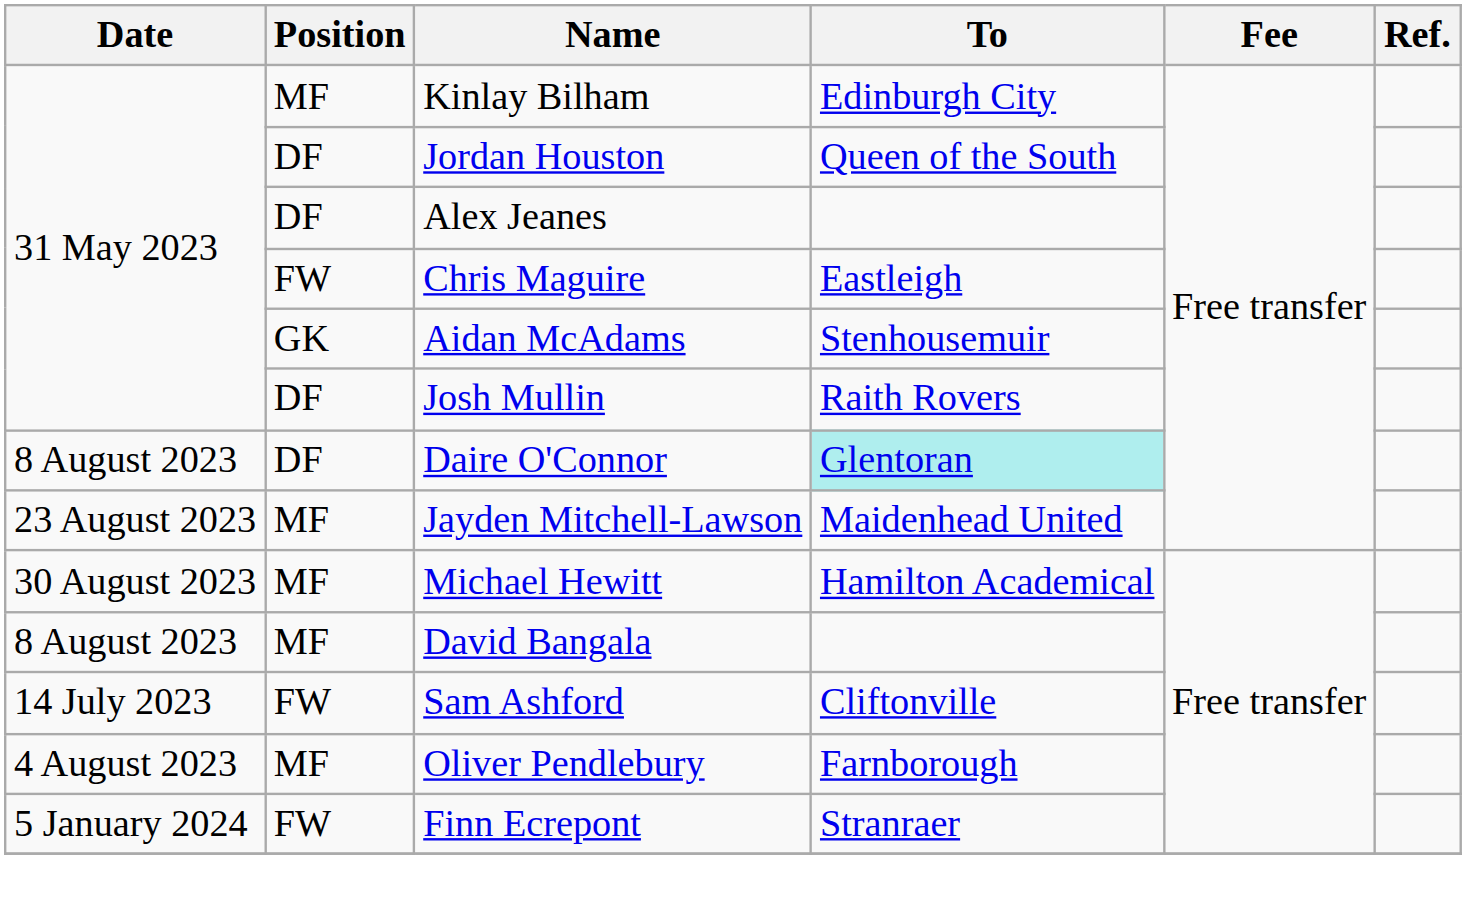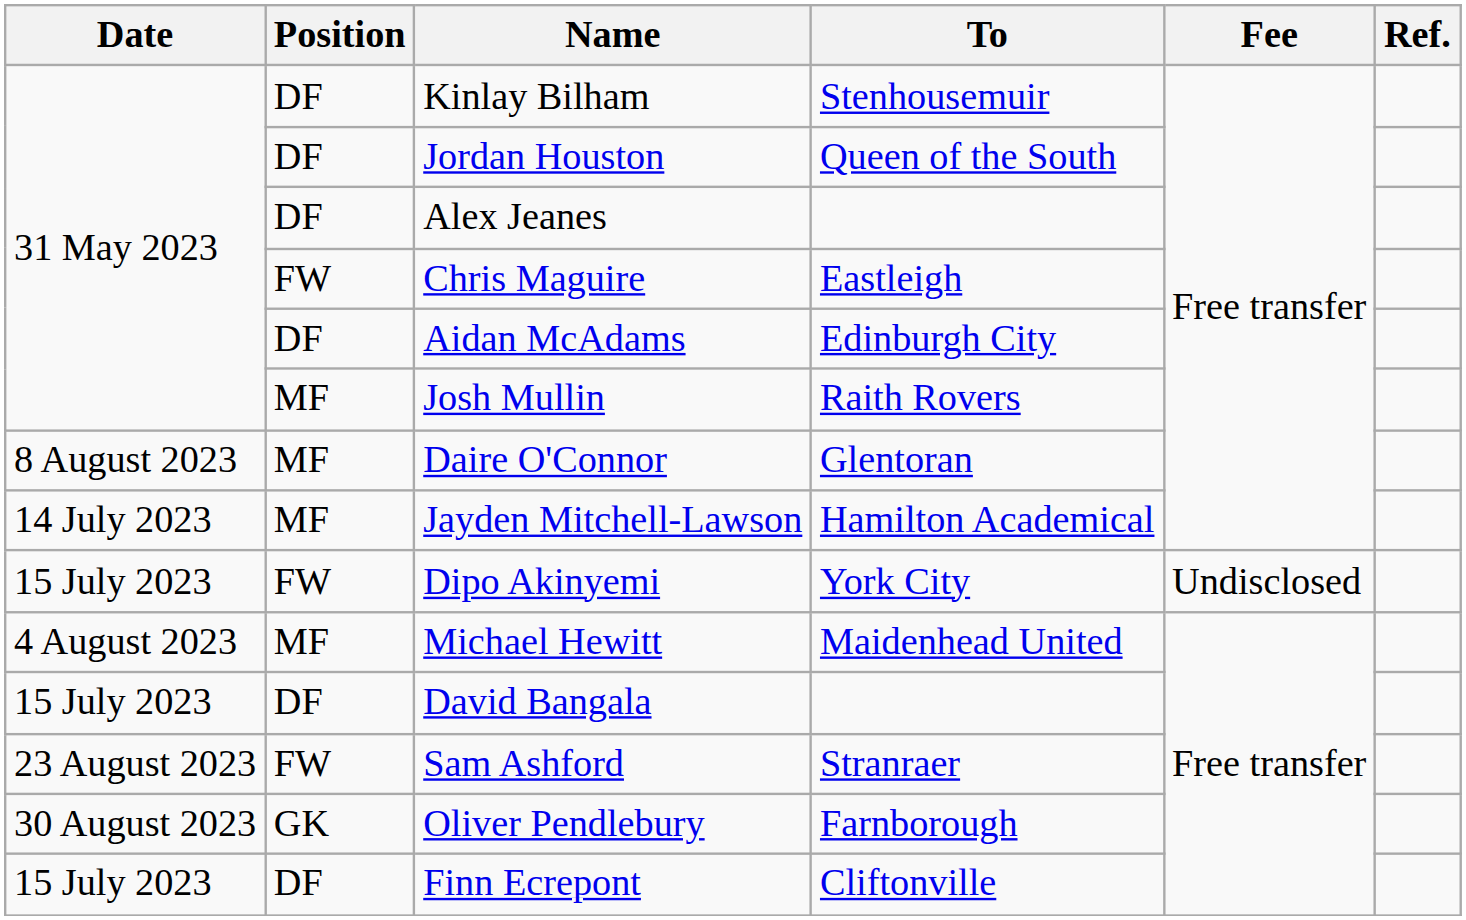 <table class="wikitable">
 <tr>
 <th>Date</th>
 <th>Position</th>
 <th>Name</th>
 <th>To</th>
 <th>Fee</th>
 <th>Ref.</th>
 </tr>
 <tr>
 <td rowspan=6>31 May 2023</td>
-<td>MF</td>
+<td>DF</td>
 <td>Kinlay Bilham</td>
-<td><a href='#'>Edinburgh City</a></td>
+<td><a href='#'>Stenhousemuir</a></td>
 <td rowspan=8>Free transfer</td>
 <td></td>
 </tr>
 <tr>
 <td>DF</td>
 <td><a href='#'>Jordan Houston</a></td>
 <td><a href='#'>Queen of the South</a></td>
 <td></td>
 </tr>
 <tr>
 <td>DF</td>
 <td>Alex Jeanes</td>
 <td></td>
 <td></td>
 </tr>
 <tr>
 <td>FW</td>
 <td><a href='#'>Chris Maguire</a></td>
 <td> <a href='#'>Eastleigh</a></td>
 <td></td>
 </tr>
 <tr>
-<td>GK</td>
+<td>DF</td>
 <td><a href='#'>Aidan McAdams</a></td>
-<td><a href='#'>Stenhousemuir</a></td>
+<td><a href='#'>Edinburgh City</a></td>
 <td></td>
 </tr>
 <tr>
-<td>DF</td>
+<td>MF</td>
 <td><a href='#'>Josh Mullin</a></td>
 <td><a href='#'>Raith Rovers</a></td>
 <td></td>
 </tr>
 <tr>
 <td>8 August 2023</td>
-<td>DF</td>
+<td>MF</td>
 <td> <a href='#'>Daire O'Connor</a></td>
-<td style="background: paleturquoise;"> <a href='#'>Glentoran</a></td>
+<td> <a href='#'>Glentoran</a></td>
 <td></td>
 </tr>
 <tr>
-<td>23 August 2023</td>
+<td>14 July 2023</td>
 <td>MF</td>
 <td> <a href='#'>Jayden Mitchell-Lawson</a></td>
-<td> <a href='#'>Maidenhead United</a></td>
+<td><a href='#'>Hamilton Academical</a></td>
 <td></td>
 </tr>
 <tr>
-<td>30 August 2023</td>
+<td>15 July 2023</td>
+<td>FW</td>
+<td> <a href='#'>Dipo Akinyemi</a></td>
+<td> <a href='#'>York City</a></td>
+<td>Undisclosed</td>
+<td></td>
+</tr>
+<tr>
+<td>4 August 2023</td>
 <td>MF</td>
 <td><a href='#'>Michael Hewitt</a></td>
-<td><a href='#'>Hamilton Academical</a></td>
+<td> <a href='#'>Maidenhead United</a></td>
 <td rowspan=5>Free transfer</td>
 <td></td>
 </tr>
 <tr>
-<td>8 August 2023</td>
-<td>MF</td>
+<td>15 July 2023</td>
+<td>DF</td>
 <td> <a href='#'>David Bangala</a></td>
 <td></td>
 <td></td>
 </tr>
 <tr>
-<td>14 July 2023</td>
+<td>23 August 2023</td>
 <td>FW</td>
 <td> <a href='#'>Sam Ashford</a></td>
-<td> <a href='#'>Cliftonville</a></td>
+<td><a href='#'>Stranraer</a></td>
 <td></td>
 </tr>
 <tr>
-<td>4 August 2023</td>
-<td>MF</td>
+<td>30 August 2023</td>
+<td>GK</td>
 <td> <a href='#'>Oliver Pendlebury</a></td>
 <td> <a href='#'>Farnborough</a></td>
 <td></td>
 </tr>
 <tr>
-<td>5 January 2024</td>
-<td>FW</td>
+<td>15 July 2023</td>
+<td>DF</td>
 <td><a href='#'>Finn Ecrepont</a></td>
-<td><a href='#'>Stranraer</a></td>
+<td> <a href='#'>Cliftonville</a></td>
 <td></td>
 </tr>
 <tr>
 </tr>
 </table>
